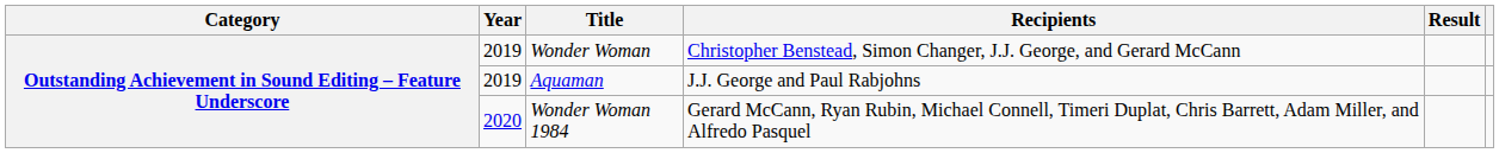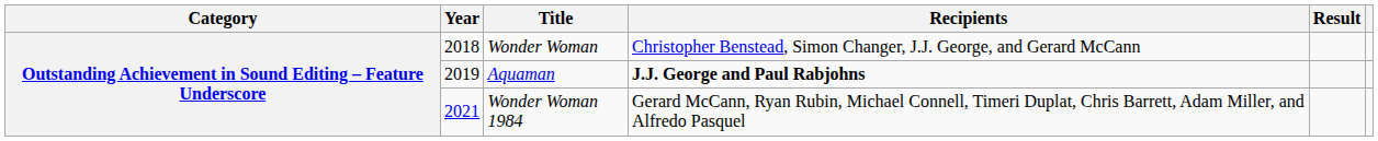 <table class="wikitable plainrowheaders">
 <tr>
 <th scope="col">Category</th>
 <th scope="col">Year</th>
 <th scope="col">Title</th>
 <th scope="col">Recipients</th>
 <th scope="col">Result</th>
 <th scope="col" class="unsortable"></th>
 </tr>
 <tr>
 <th rowspan="3" scope="rowgroup"><a href='#'>Outstanding Achievement in Sound Editing – Feature Underscore</a></th>
-<td>2019</td>
+<td>2018</td>
 <td><em>Wonder Woman</em></td>
 <td><a href='#'>Christopher Benstead</a>, Simon Changer, J.J. George, and Gerard McCann</td>
 <td></td>
 <td style="text-align:center;"></td>
 </tr>
 <tr>
 <td>2019</td>
 <td><em><a href='#'>Aquaman</a></em></td>
-<td>J.J. George and Paul Rabjohns</td>
+<td><strong>J.J. George and Paul Rabjohns</strong></td>
 <td></td>
 <td style="text-align:center;"></td>
 </tr>
 <tr>
-<td><a href='#'>2020</a></td>
+<td><a href='#'>2021</a></td>
 <td><em>Wonder Woman 1984</em></td>
 <td>Gerard McCann, Ryan Rubin, Michael Connell, Timeri Duplat, Chris Barrett, Adam Miller, and Alfredo Pasquel</td>
 <td></td>
 <td style="text-align:center;"></td>
 </tr>
 <tr>
 </tr>
 </table>
